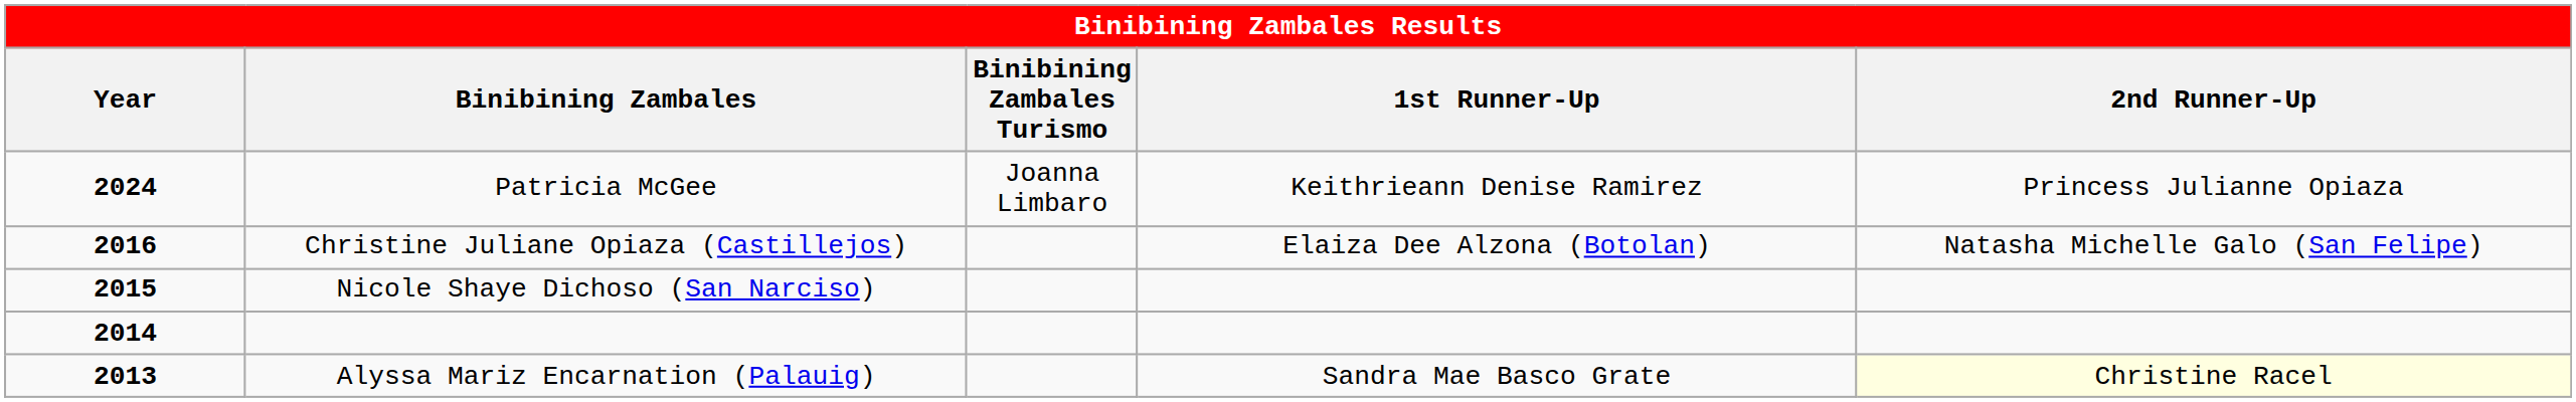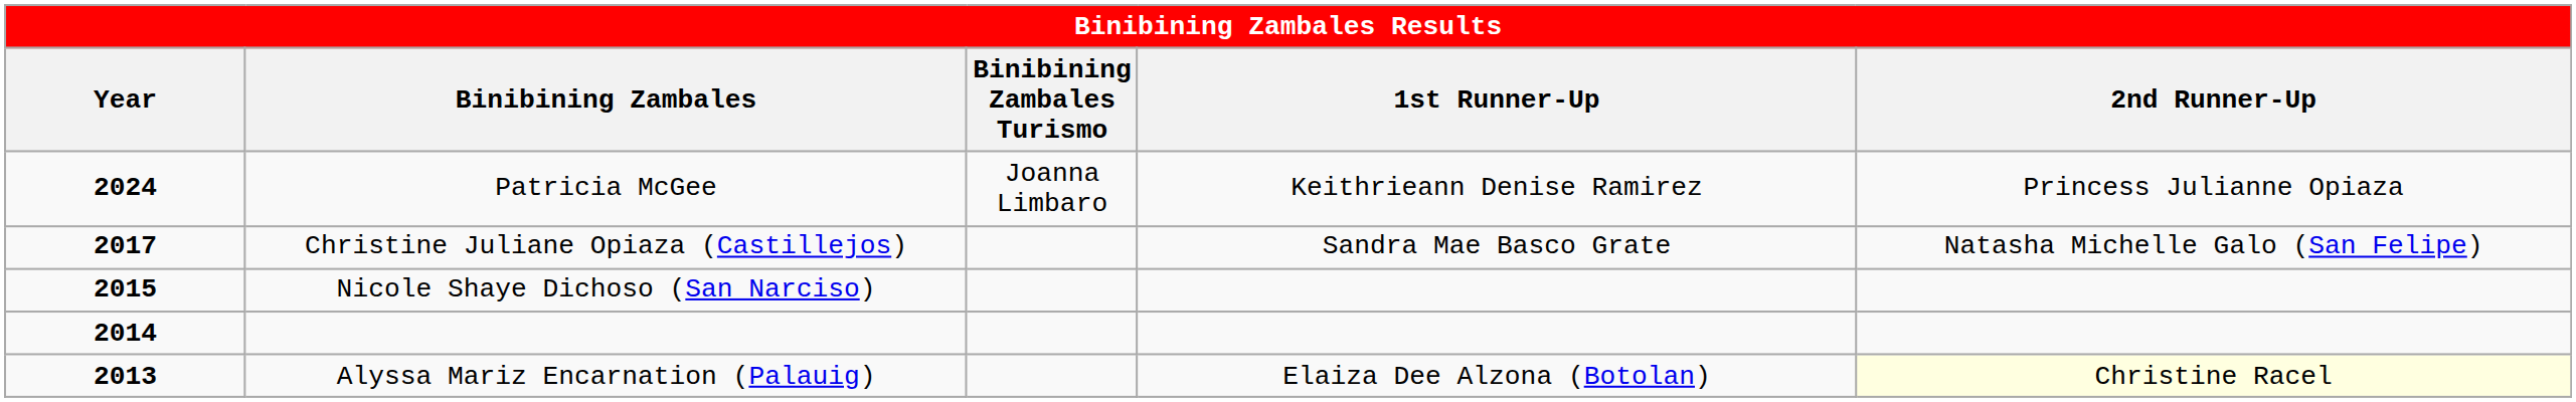 <table class="wikitable sortable" style="width:100%; text-align:center;">
 <tr>
 <th colspan="5" style="background:red; color:white;">Binibining Zambales Results</th>
 </tr>
 <tr>
 <th style="width:10%">Year</th>
 <th style="width:30%">Binibining Zambales</th>
 <th>Binibining Zambales Turismo</th>
 <th style="width:30%">1st Runner-Up</th>
 <th style="width:30%">2nd Runner-Up</th>
 </tr>
 <tr>
 <td><strong>2024</strong></td>
 <td>Patricia McGee</td>
 <td>Joanna Limbaro</td>
 <td>Keithrieann Denise Ramirez</td>
 <td>Princess Julianne Opiaza</td>
 </tr>
 <tr>
-<td><strong>2016</strong></td>
+<td><strong>2017</strong></td>
 <td>Christine Juliane Opiaza (<a href='#'>Castillejos</a>)</td>
 <td></td>
-<td>Elaiza Dee Alzona (<a href='#'>Botolan</a>)</td>
+<td>Sandra Mae Basco Grate</td>
 <td>Natasha Michelle Galo (<a href='#'>San Felipe</a>)</td>
 </tr>
 <tr>
 <td><strong>2015</strong></td>
 <td>Nicole Shaye Dichoso (<a href='#'>San Narciso</a>)</td>
 <td></td>
 <td></td>
 <td></td>
 </tr>
 <tr>
 <td><strong>2014</strong></td>
 <td></td>
 <td></td>
 <td></td>
 <td></td>
 </tr>
 <tr>
 <td><strong>2013</strong></td>
 <td>Alyssa Mariz Encarnation (<a href='#'>Palauig</a>)</td>
 <td></td>
-<td>Sandra Mae Basco Grate</td>
+<td>Elaiza Dee Alzona (<a href='#'>Botolan</a>)</td>
 <td style="background: lightyellow;">Christine Racel</td>
 </tr>
 </table>
